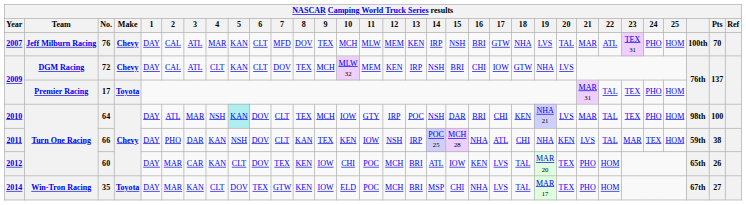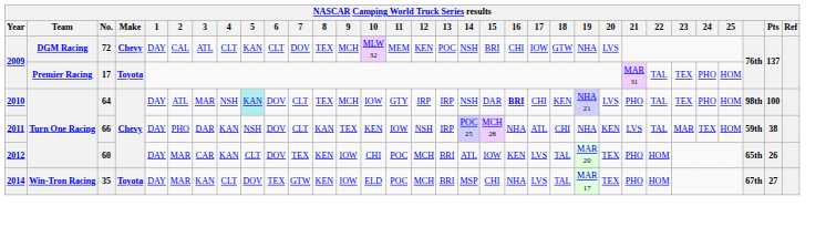 <table class="wikitable" style="text-align:center; font-size:75%">
 <tr>
 <th colspan=32><a href='#'>NASCAR</a> <a href='#'>Camping World Truck Series</a> results</th>
 </tr>
 <tr>
 <th>Year</th>
 <th>Team</th>
 <th>No.</th>
 <th>Make</th>
 <th>1</th>
 <th>2</th>
 <th>3</th>
 <th>4</th>
 <th>5</th>
 <th>6</th>
 <th>7</th>
 <th>8</th>
 <th>9</th>
 <th>10</th>
 <th>11</th>
 <th>12</th>
 <th>13</th>
 <th>14</th>
 <th>15</th>
 <th>16</th>
 <th>17</th>
 <th>18</th>
 <th>19</th>
 <th>20</th>
 <th>21</th>
 <th>22</th>
 <th>23</th>
 <th>24</th>
 <th>25</th>
 <th></th>
 <th>Pts</th>
 <th>Ref</th>
 </tr>
 <tr>
-<th><a href='#'>2007</a></th>
-<th><a href='#'>Jeff Milburn Racing</a></th>
-<th>76</th>
-<th><a href='#'>Chevy</a></th>
-<td><a href='#'>DAY</a></td>
-<td><a href='#'>CAL</a></td>
-<td><a href='#'>ATL</a></td>
-<td><a href='#'>MAR</a></td>
-<td><a href='#'>KAN</a></td>
-<td><a href='#'>CLT</a></td>
-<td><a href='#'>MFD</a></td>
-<td><a href='#'>DOV</a></td>
-<td><a href='#'>TEX</a></td>
-<td><a href='#'>MCH</a></td>
-<td><a href='#'>MLW</a></td>
-<td><a href='#'>MEM</a></td>
-<td><a href='#'>KEN</a></td>
-<td><a href='#'>IRP</a></td>
-<td><a href='#'>NSH</a></td>
-<td><a href='#'>BRI</a></td>
-<td><a href='#'>GTW</a></td>
-<td><a href='#'>NHA</a></td>
-<td><a href='#'>LVS</a></td>
-<td><a href='#'>TAL</a></td>
-<td><a href='#'>MAR</a></td>
-<td><a href='#'>ATL</a></td>
-<td style="background:#EFCFFF;"><a href='#'>TEX</a><br><small>31</small></td>
-<td><a href='#'>PHO</a></td>
-<td><a href='#'>HOM</a></td>
-<th>100th</th>
-<th>70</th>
-<th></th>
-</tr>
-<tr>
 <th rowspan=2><a href='#'>2009</a></th>
 <th><a href='#'>DGM Racing</a></th>
 <th>72</th>
 <th><a href='#'>Chevy</a></th>
 <td><a href='#'>DAY</a></td>
 <td><a href='#'>CAL</a></td>
 <td><a href='#'>ATL</a></td>
 <td><a href='#'>CLT</a></td>
 <td><a href='#'>KAN</a></td>
 <td><a href='#'>CLT</a></td>
 <td><a href='#'>DOV</a></td>
 <td><a href='#'>TEX</a></td>
 <td><a href='#'>MCH</a></td>
 <td style="background:#EFCFFF;"><a href='#'>MLW</a><br><small>32</small></td>
 <td><a href='#'>MEM</a></td>
 <td><a href='#'>KEN</a></td>
-<td><a href='#'>IRP</a></td>
+<td><a href='#'>POC</a></td>
 <td><a href='#'>NSH</a></td>
 <td><a href='#'>BRI</a></td>
 <td><a href='#'>CHI</a></td>
 <td><a href='#'>IOW</a></td>
 <td><a href='#'>GTW</a></td>
 <td><a href='#'>NHA</a></td>
 <td><a href='#'>LVS</a></td>
 <td colspan=5></td>
 <th rowspan=2>76th</th>
 <th rowspan=2>137</th>
 <th rowspan=2></th>
 </tr>
 <tr>
 <th><a href='#'>Premier Racing</a></th>
 <th>17</th>
 <th><a href='#'>Toyota</a></th>
 <td colspan=20></td>
 <td style="background:#EFCFFF;"><a href='#'>MAR</a><br><small>31</small></td>
 <td><a href='#'>TAL</a></td>
 <td><a href='#'>TEX</a></td>
 <td><a href='#'>PHO</a></td>
 <td><a href='#'>HOM</a></td>
 </tr>
 <tr>
 <th><a href='#'>2010</a></th>
 <th rowspan=3><a href='#'>Turn One Racing</a></th>
 <th>64</th>
 <th rowspan=3><a href='#'>Chevy</a></th>
 <td><a href='#'>DAY</a></td>
 <td><a href='#'>ATL</a></td>
 <td><a href='#'>MAR</a></td>
 <td><a href='#'>NSH</a></td>
 <td style="background: paleturquoise;"><a href='#'>KAN</a></td>
 <td><a href='#'>DOV</a></td>
 <td><a href='#'>CLT</a></td>
 <td><a href='#'>TEX</a></td>
 <td><a href='#'>MCH</a></td>
 <td><a href='#'>IOW</a></td>
 <td><a href='#'>GTY</a></td>
 <td><a href='#'>IRP</a></td>
-<td><a href='#'>POC</a></td>
+<td><a href='#'>IRP</a></td>
 <td><a href='#'>NSH</a></td>
 <td><a href='#'>DAR</a></td>
-<td><a href='#'>BRI</a></td>
+<td><strong><a href='#'>BRI</a></strong></td>
 <td><a href='#'>CHI</a></td>
 <td><a href='#'>KEN</a></td>
 <td style="background:#CFCFFF;"><a href='#'>NHA</a><br><small>21</small></td>
 <td><a href='#'>LVS</a></td>
-<td><a href='#'>MAR</a></td>
+<td><a href='#'>PHO</a></td>
 <td><a href='#'>TAL</a></td>
 <td><a href='#'>TEX</a></td>
 <td><a href='#'>PHO</a></td>
 <td><a href='#'>HOM</a></td>
 <th>98th</th>
 <th>100</th>
 <th></th>
 </tr>
 <tr>
 <th><a href='#'>2011</a></th>
 <th>66</th>
 <td><a href='#'>DAY</a></td>
 <td><a href='#'>PHO</a></td>
 <td><a href='#'>DAR</a></td>
 <td><a href='#'>KAN</a></td>
 <td><a href='#'>NSH</a></td>
 <td><a href='#'>DOV</a></td>
 <td><a href='#'>CLT</a></td>
 <td><a href='#'>KAN</a></td>
 <td><a href='#'>TEX</a></td>
 <td><a href='#'>KEN</a></td>
 <td><a href='#'>IOW</a></td>
 <td><a href='#'>NSH</a></td>
 <td><a href='#'>IRP</a></td>
 <td style="background:#CFCFFF;"><a href='#'>POC</a><br><small>25</small></td>
 <td style="background:#EFCFFF;"><a href='#'>MCH</a><br><small>28</small></td>
 <td><a href='#'>NHA</a></td>
 <td><a href='#'>ATL</a></td>
 <td><a href='#'>CHI</a></td>
 <td><a href='#'>NHA</a></td>
 <td><a href='#'>KEN</a></td>
 <td><a href='#'>LVS</a></td>
 <td><a href='#'>TAL</a></td>
 <td><a href='#'>MAR</a></td>
 <td><a href='#'>TEX</a></td>
 <td><a href='#'>HOM</a></td>
 <th>59th</th>
 <th>38</th>
 <th></th>
 </tr>
 <tr>
 <th><a href='#'>2012</a></th>
 <th>60</th>
 <td><a href='#'>DAY</a></td>
 <td><a href='#'>MAR</a></td>
 <td><a href='#'>CAR</a></td>
 <td><a href='#'>KAN</a></td>
 <td><a href='#'>CLT</a></td>
 <td><a href='#'>DOV</a></td>
 <td><a href='#'>TEX</a></td>
 <td><a href='#'>KEN</a></td>
 <td><a href='#'>IOW</a></td>
 <td><a href='#'>CHI</a></td>
 <td><a href='#'>POC</a></td>
 <td><a href='#'>MCH</a></td>
 <td><a href='#'>BRI</a></td>
 <td><a href='#'>ATL</a></td>
 <td><a href='#'>IOW</a></td>
 <td><a href='#'>KEN</a></td>
 <td><a href='#'>LVS</a></td>
 <td><a href='#'>TAL</a></td>
 <td style="background:#DFFFDF;"><a href='#'>MAR</a><br><small>20</small></td>
 <td><a href='#'>TEX</a></td>
 <td><a href='#'>PHO</a></td>
 <td><a href='#'>HOM</a></td>
 <td colspan=3></td>
 <th>65th</th>
 <th>26</th>
 <th></th>
 </tr>
 <tr>
 <th><a href='#'>2014</a></th>
 <th><a href='#'>Win-Tron Racing</a></th>
 <th>35</th>
 <th><a href='#'>Toyota</a></th>
 <td><a href='#'>DAY</a></td>
 <td><a href='#'>MAR</a></td>
 <td><a href='#'>KAN</a></td>
 <td><a href='#'>CLT</a></td>
 <td><a href='#'>DOV</a></td>
 <td><a href='#'>TEX</a></td>
 <td><a href='#'>GTW</a></td>
 <td><a href='#'>KEN</a></td>
 <td><a href='#'>IOW</a></td>
 <td><a href='#'>ELD</a></td>
 <td><a href='#'>POC</a></td>
 <td><a href='#'>MCH</a></td>
 <td><a href='#'>BRI</a></td>
 <td><a href='#'>MSP</a></td>
 <td><a href='#'>CHI</a></td>
 <td><a href='#'>NHA</a></td>
 <td><a href='#'>LVS</a></td>
 <td><a href='#'>TAL</a></td>
 <td style="background:#DFFFDF;"><a href='#'>MAR</a><br><small>17</small></td>
 <td><a href='#'>TEX</a></td>
 <td><a href='#'>PHO</a></td>
 <td><a href='#'>HOM</a></td>
 <td colspan=3></td>
 <th>67th</th>
 <th>27</th>
 <th></th>
 </tr>
 </table>
